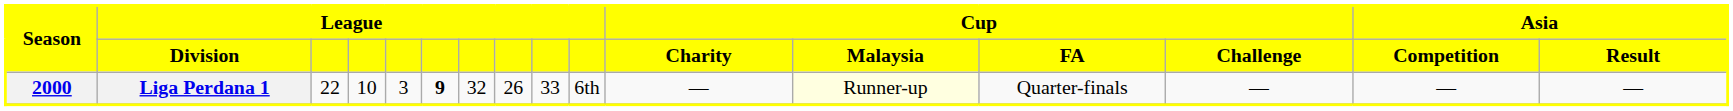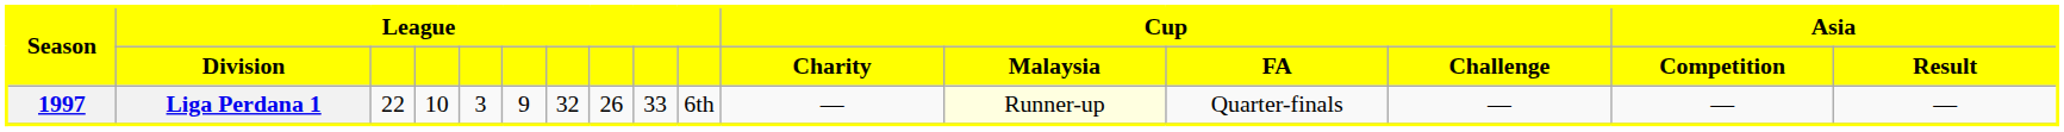 <table class="wikitable" style="border:2px solid yellow; font-size:90%; text-align:center;">
 <tr>
 <th rowspan="2" style="background:yellow; color:black;" width="60">Season</th>
 <th colspan="9" style="background:yellow; color:black;">League</th>
 <th colspan="4" style="background:yellow; color:black;">Cup</th>
 <th colspan="2" style="background:yellow; color:black;">Asia</th>
 </tr>
 <tr>
 <th style="background:yellow; color:black;" width="150">Division</th>
 <th style="background:yellow; color:black;" width="20"></th>
 <th style="background:yellow; color:black;" width="20"></th>
 <th style="background:yellow; color:black;" width="20"></th>
 <th style="background:yellow; color:black;" width="20"></th>
 <th style="background:yellow; color:black;" width="20"></th>
 <th style="background:yellow; color:black;" width="20"></th>
 <th style="background:yellow; color:black;" width="20"></th>
 <th style="background:yellow; color:black;" width="20"></th>
 <th style="background:yellow; color:black;" width="130">Charity</th>
 <th style="background:yellow; color:black;" width="130">Malaysia</th>
 <th style="background:yellow; color:black;" width="130">FA</th>
 <th style="background:yellow; color:black;" width="130">Challenge</th>
 <th style="background:yellow; color:black;" width="130">Competition</th>
 <th style="background:yellow; color:black;" width="130">Result</th>
 </tr>
 <tr>
-<th><a href='#'>2000</a></th>
+<th><a href='#'>1997</a></th>
 <th><a href='#'>Liga Perdana 1</a></th>
 <td>22</td>
 <td>10</td>
 <td>3</td>
-<td><strong>9</strong></td>
+<td>9</td>
 <td>32</td>
 <td>26</td>
 <td>33</td>
 <td>6th</td>
 <td>—</td>
 <td style="background: lightyellow;">Runner-up</td>
 <td>Quarter-finals</td>
 <td>—</td>
 <td>—</td>
 <td>—</td>
 </tr>
 <tr>
 </tr>
 </table>
